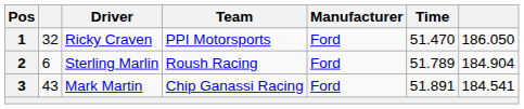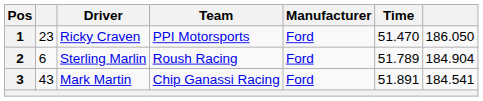 <table class="wikitable" style="font-size:95%">
 <tr>
 <th>Pos</th>
 <th></th>
 <th>Driver</th>
 <th>Team</th>
 <th>Manufacturer</th>
 <th>Time</th>
 <th></th>
 </tr>
 <tr>
 <th>1</th>
-<td>32</td>
+<td>23</td>
 <td><a href='#'>Ricky Craven</a></td>
 <td><a href='#'>PPI Motorsports</a></td>
 <td><a href='#'>Ford</a></td>
 <td>51.470</td>
 <td>186.050</td>
 </tr>
 <tr>
 <th>2</th>
 <td>6</td>
 <td><a href='#'>Sterling Marlin</a></td>
 <td><a href='#'>Roush Racing</a></td>
 <td><a href='#'>Ford</a></td>
 <td>51.789</td>
 <td>184.904</td>
 </tr>
 <tr>
 <th>3</th>
 <td>43</td>
 <td><a href='#'>Mark Martin</a></td>
 <td><a href='#'>Chip Ganassi Racing</a></td>
 <td><a href='#'>Ford</a></td>
 <td>51.891</td>
 <td>184.541</td>
 </tr>
 <tr>
 <th colspan="7"></th>
 </tr>
 </table>
